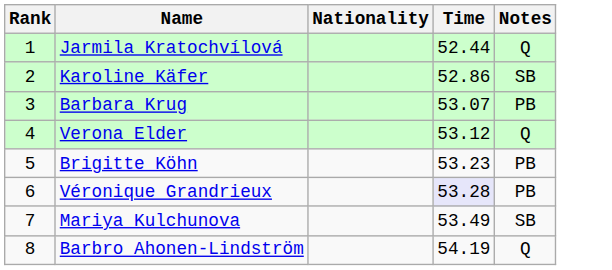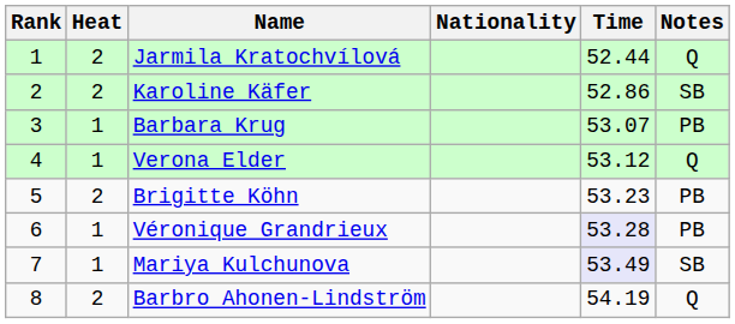 <table class="wikitable sortable" style="text-align:center">
 <tr>
 <th>Rank</th>
+<th>Heat</th>
 <th>Name</th>
 <th>Nationality</th>
 <th>Time</th>
 <th>Notes</th>
 </tr>
 <tr bgcolor=ccffcc>
 <td>1</td>
+<td>2</td>
 <td align="left"><a href='#'>Jarmila Kratochvílová</a></td>
 <td align=left></td>
 <td>52.44</td>
 <td>Q</td>
 </tr>
 <tr bgcolor=ccffcc>
+<td>2</td>
 <td>2</td>
 <td align="left"><a href='#'>Karoline Käfer</a></td>
 <td align=left></td>
 <td>52.86</td>
 <td>SB</td>
 </tr>
 <tr bgcolor=ccffcc>
 <td>3</td>
+<td>1</td>
 <td align="left"><a href='#'>Barbara Krug</a></td>
 <td align=left></td>
 <td>53.07</td>
 <td>PB</td>
 </tr>
 <tr bgcolor=ccffcc>
 <td>4</td>
+<td>1</td>
 <td align="left"><a href='#'>Verona Elder</a></td>
 <td align=left></td>
 <td>53.12</td>
 <td>Q</td>
 </tr>
 <tr>
 <td>5</td>
+<td>2</td>
 <td align="left"><a href='#'>Brigitte Köhn</a></td>
 <td align=left></td>
 <td>53.23</td>
 <td>PB</td>
 </tr>
 <tr>
 <td>6</td>
+<td>1</td>
 <td align="left"><a href='#'>Véronique Grandrieux</a></td>
 <td align=left></td>
 <td style="background: lavender;">53.28</td>
 <td>PB</td>
 </tr>
 <tr>
 <td>7</td>
+<td>1</td>
 <td align="left"><a href='#'>Mariya Kulchunova</a></td>
 <td align=left></td>
-<td>53.49</td>
+<td style="background: lavender;">53.49</td>
 <td>SB</td>
 </tr>
 <tr>
 <td>8</td>
+<td>2</td>
 <td align="left"><a href='#'>Barbro Ahonen-Lindström</a></td>
 <td align=left></td>
 <td>54.19</td>
 <td>Q</td>
 </tr>
 </table>
